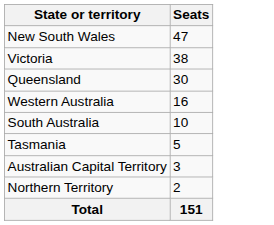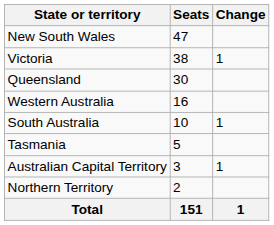 <table class="wikitable">
 <tr>
 <th>State or territory</th>
 <th>Seats</th>
+<th>Change</th>
 </tr>
 <tr>
 <td>New South Wales</td>
 <td>47</td>
+<td></td>
 </tr>
 <tr>
 <td>Victoria</td>
 <td>38</td>
+<td> 1</td>
 </tr>
 <tr>
 <td>Queensland</td>
 <td>30</td>
+<td></td>
 </tr>
 <tr>
 <td>Western Australia</td>
 <td>16</td>
+<td></td>
 </tr>
 <tr>
 <td>South Australia</td>
 <td>10</td>
+<td> 1</td>
 </tr>
 <tr>
 <td>Tasmania</td>
 <td>5</td>
+<td></td>
 </tr>
 <tr>
 <td>Australian Capital Territory</td>
 <td>3</td>
+<td> 1</td>
 </tr>
 <tr>
 <td>Northern Territory</td>
 <td>2</td>
+<td></td>
 </tr>
 <tr>
 <th>Total</th>
 <th>151</th>
+<th> 1</th>
 </tr>
 </table>
